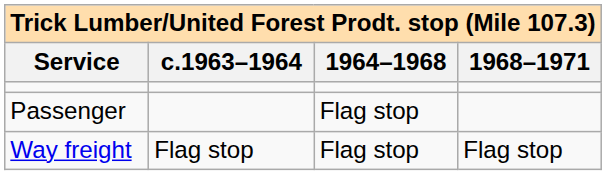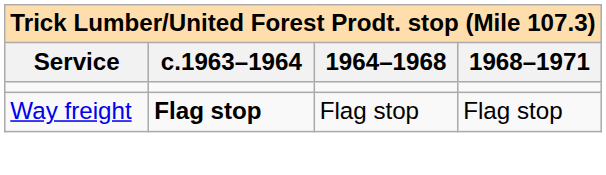 <table class="wikitable">
 <tr>
 <th colspan="4" style="background:#ffdead;">Trick Lumber/United Forest Prodt. stop (Mile 107.3)</th>
 </tr>
 <tr>
 <th>Service</th>
 <th>c.1963–1964</th>
 <th>1964–1968</th>
 <th>1968–1971</th>
 </tr>
 <tr>
 <td></td>
 <td></td>
 <td></td>
 <td></td>
 </tr>
 <tr>
-<td>Passenger</td>
-<td></td>
-<td>Flag stop</td>
-<td></td>
-</tr>
-<tr>
 <td><a href='#'>Way freight</a></td>
-<td>Flag stop</td>
+<td><strong>Flag stop</strong></td>
 <td>Flag stop</td>
 <td>Flag stop</td>
 </tr>
 </table>
